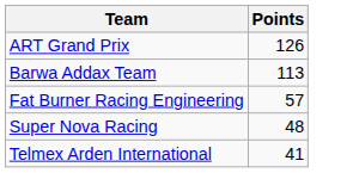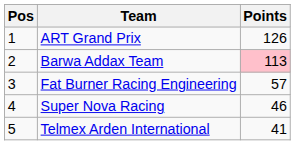 <table class="wikitable" style="font-size: 95%;">
 <tr>
+<th>Pos</th>
 <th>Team</th>
 <th>Points</th>
 </tr>
 <tr>
+<td>1</td>
 <td> <a href='#'>ART Grand Prix</a></td>
 <td align="right">126</td>
 </tr>
 <tr>
+<td>2</td>
 <td> <a href='#'>Barwa Addax Team</a></td>
-<td align="right">113</td>
+<td align="right" style="background: pink;">113</td>
 </tr>
 <tr>
+<td>3</td>
 <td> <a href='#'>Fat Burner Racing Engineering</a></td>
 <td align="right">57</td>
 </tr>
 <tr>
+<td>4</td>
 <td> <a href='#'>Super Nova Racing</a></td>
-<td align="right">48</td>
+<td align="right">46</td>
 </tr>
 <tr>
+<td>5</td>
 <td> <a href='#'>Telmex Arden International</a></td>
 <td align="right">41</td>
 </tr>
 </table>
